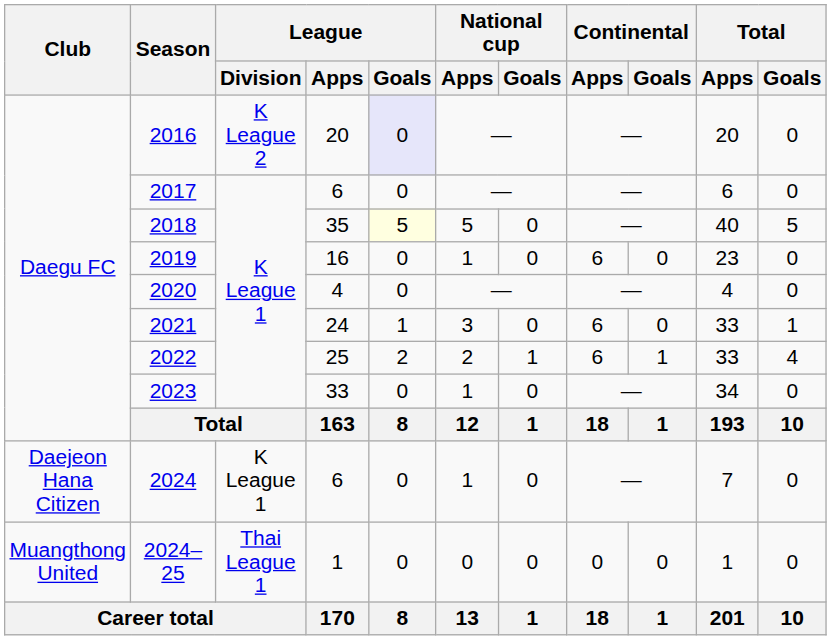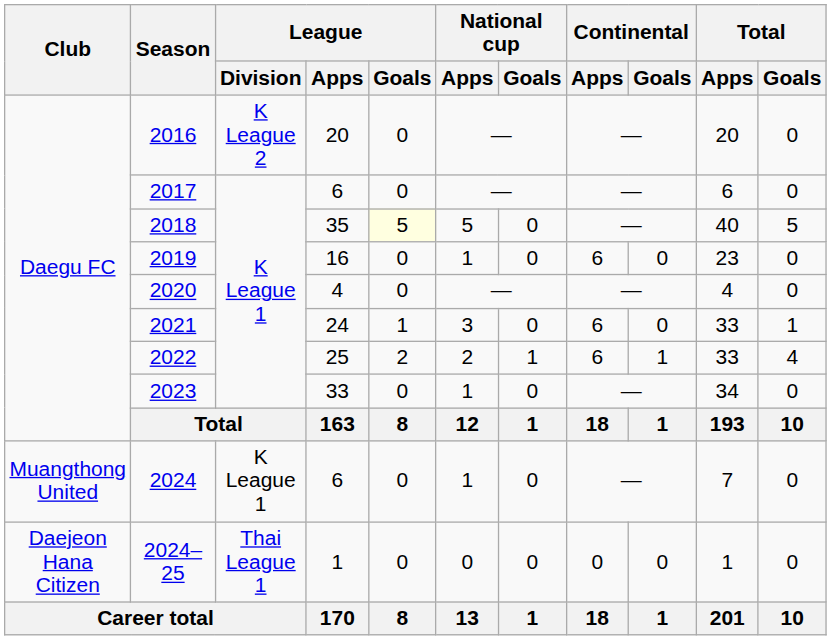 <table class="wikitable" style="text-align:center">
 <tr>
 <th rowspan=2>Club</th>
 <th rowspan=2>Season</th>
 <th colspan=3>League</th>
 <th colspan=2>National cup</th>
 <th colspan=2>Continental</th>
 <th colspan=2>Total</th>
 </tr>
 <tr>
 <th>Division</th>
 <th>Apps</th>
 <th>Goals</th>
 <th>Apps</th>
 <th>Goals</th>
 <th>Apps</th>
 <th>Goals</th>
 <th>Apps</th>
 <th>Goals</th>
 </tr>
 <tr>
 <td rowspan="9"><a href='#'>Daegu FC</a></td>
 <td><a href='#'>2016</a></td>
 <td rowspan="1"><a href='#'>K League 2</a></td>
 <td>20</td>
-<td style="background: lavender;">0</td>
+<td>0</td>
 <td colspan="2">—</td>
 <td colspan="2">—</td>
 <td>20</td>
 <td>0</td>
 </tr>
 <tr>
 <td><a href='#'>2017</a></td>
 <td rowspan="7"><a href='#'>K League 1</a></td>
 <td>6</td>
 <td>0</td>
 <td colspan="2">—</td>
 <td colspan="2">—</td>
 <td>6</td>
 <td>0</td>
 </tr>
 <tr>
 <td><a href='#'>2018</a></td>
 <td>35</td>
 <td style="background: lightyellow;">5</td>
 <td>5</td>
 <td>0</td>
 <td colspan="2">—</td>
 <td>40</td>
 <td>5</td>
 </tr>
 <tr>
 <td><a href='#'>2019</a></td>
 <td>16</td>
 <td>0</td>
 <td>1</td>
 <td>0</td>
 <td>6</td>
 <td>0</td>
 <td>23</td>
 <td>0</td>
 </tr>
 <tr>
 <td><a href='#'>2020</a></td>
 <td>4</td>
 <td>0</td>
 <td colspan="2">—</td>
 <td colspan="2">—</td>
 <td>4</td>
 <td>0</td>
 </tr>
 <tr>
 <td><a href='#'>2021</a></td>
 <td>24</td>
 <td>1</td>
 <td>3</td>
 <td>0</td>
 <td>6</td>
 <td>0</td>
 <td>33</td>
 <td>1</td>
 </tr>
 <tr>
 <td><a href='#'>2022</a></td>
 <td>25</td>
 <td>2</td>
 <td>2</td>
 <td>1</td>
 <td>6</td>
 <td>1</td>
 <td>33</td>
 <td>4</td>
 </tr>
 <tr>
 <td><a href='#'>2023</a></td>
 <td>33</td>
 <td>0</td>
 <td>1</td>
 <td>0</td>
 <td colspan="2">—</td>
 <td>34</td>
 <td>0</td>
 </tr>
 <tr>
 <th colspan=2>Total</th>
 <th>163</th>
 <th>8</th>
 <th>12</th>
 <th>1</th>
 <th>18</th>
 <th>1</th>
 <th>193</th>
 <th>10</th>
 </tr>
 <tr>
-<td><a href='#'>Daejeon Hana Citizen</a></td>
+<td><a href='#'>Muangthong United</a></td>
 <td><a href='#'>2024</a></td>
 <td>K League 1</td>
 <td>6</td>
 <td>0</td>
 <td>1</td>
 <td>0</td>
 <td colspan="2">—</td>
 <td>7</td>
 <td>0</td>
 </tr>
 <tr>
-<td><a href='#'>Muangthong United</a></td>
+<td><a href='#'>Daejeon Hana Citizen</a></td>
 <td><a href='#'>2024–25</a></td>
 <td><a href='#'>Thai League 1</a></td>
 <td>1</td>
 <td>0</td>
 <td>0</td>
 <td>0</td>
 <td>0</td>
 <td>0</td>
 <td>1</td>
 <td>0</td>
 </tr>
 <tr>
 <th colspan=3>Career total</th>
 <th>170</th>
 <th>8</th>
 <th>13</th>
 <th>1</th>
 <th>18</th>
 <th>1</th>
 <th>201</th>
 <th>10</th>
 </tr>
 </table>
